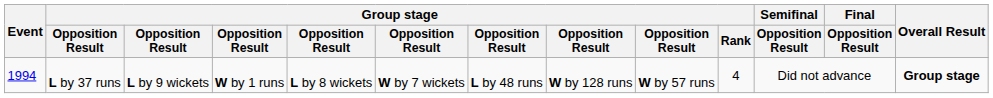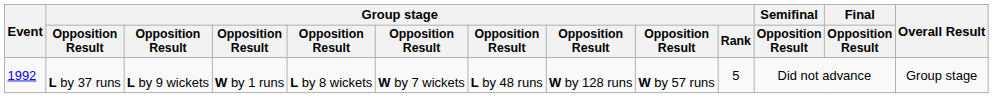 <table class=wikitable style=font-size:90%;text-align:center>
 <tr>
 <th rowspan=2>Event</th>
 <th colspan=9>Group stage</th>
 <th>Semifinal</th>
 <th>Final</th>
 <th rowspan=2>Overall Result</th>
 </tr>
 <tr style=font-size:95%>
 <th>Opposition<br>Result</th>
 <th>Opposition<br>Result</th>
 <th>Opposition<br>Result</th>
 <th>Opposition<br>Result</th>
 <th>Opposition<br>Result</th>
 <th>Opposition<br>Result</th>
 <th>Opposition<br>Result</th>
 <th>Opposition<br>Result</th>
 <th>Rank</th>
 <th>Opposition<br>Result</th>
 <th>Opposition<br>Result</th>
 </tr>
 <tr>
-<td align=left><a href='#'>1994</a></td>
+<td align=left><a href='#'>1992</a></td>
 <td><br><strong>L</strong> by 37 runs</td>
 <td><br><strong>L</strong> by 9 wickets</td>
 <td><br><strong>W</strong> by 1 runs</td>
 <td><br><strong>L</strong> by 8 wickets</td>
 <td><br><strong>W</strong> by 7 wickets</td>
 <td><br><strong>L</strong> by 48 runs</td>
 <td><br><strong>W</strong> by 128 runs</td>
 <td><br><strong>W</strong> by 57 runs</td>
-<td>4</td>
+<td>5</td>
 <td colspan=2>Did not advance</td>
-<td><strong>Group stage</strong></td>
+<td>Group stage</td>
 </tr>
 </table>
